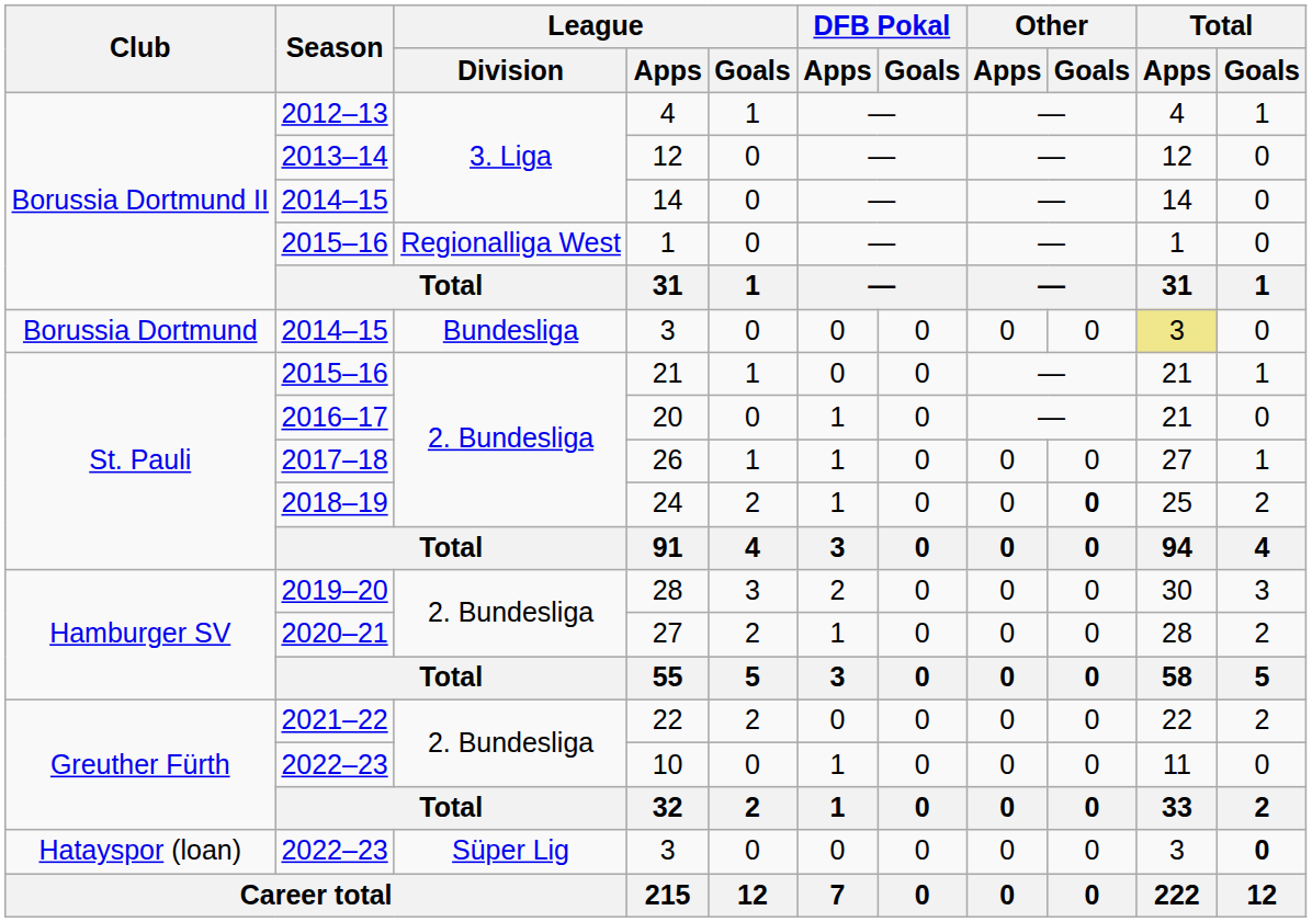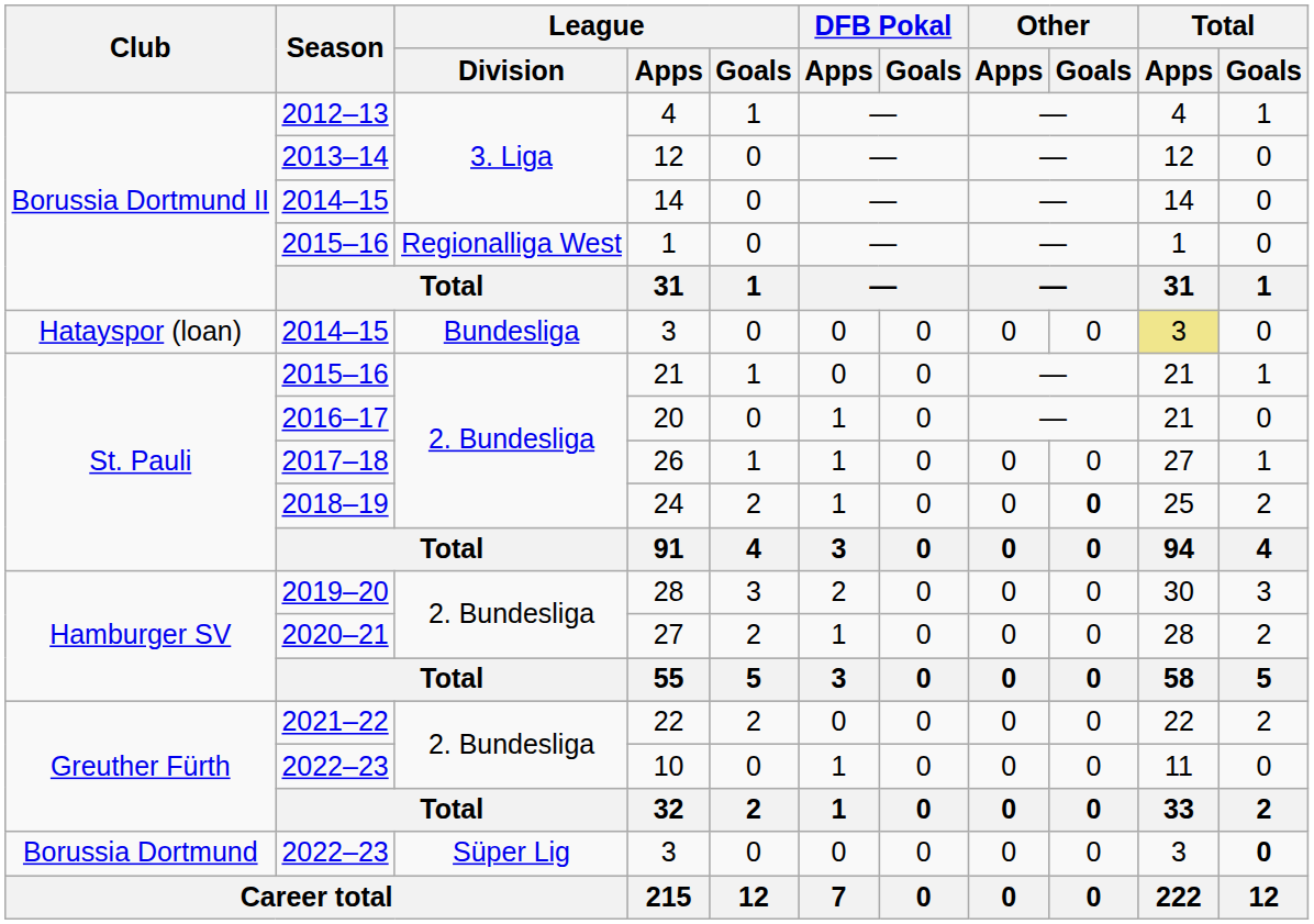 <table class="wikitable" style="text-align:center">
 <tr>
 <th rowspan="2">Club</th>
 <th rowspan="2">Season</th>
 <th colspan="3">League</th>
 <th colspan="2"><a href='#'>DFB Pokal</a></th>
 <th colspan="2">Other</th>
 <th colspan="2">Total</th>
 </tr>
 <tr>
 <th>Division</th>
 <th>Apps</th>
 <th>Goals</th>
 <th>Apps</th>
 <th>Goals</th>
 <th>Apps</th>
 <th>Goals</th>
 <th>Apps</th>
 <th>Goals</th>
 </tr>
 <tr>
 <td rowspan="5"><a href='#'>Borussia Dortmund II</a></td>
 <td><a href='#'>2012–13</a></td>
 <td rowspan="3"><a href='#'>3. Liga</a></td>
 <td>4</td>
 <td>1</td>
 <td colspan="2">—</td>
 <td colspan="2">—</td>
 <td>4</td>
 <td>1</td>
 </tr>
 <tr>
 <td><a href='#'>2013–14</a></td>
 <td>12</td>
 <td>0</td>
 <td colspan="2">—</td>
 <td colspan="2">—</td>
 <td>12</td>
 <td>0</td>
 </tr>
 <tr>
 <td><a href='#'>2014–15</a></td>
 <td>14</td>
 <td>0</td>
 <td colspan="2">—</td>
 <td colspan="2">—</td>
 <td>14</td>
 <td>0</td>
 </tr>
 <tr>
 <td><a href='#'>2015–16</a></td>
 <td><a href='#'>Regionalliga West</a></td>
 <td>1</td>
 <td>0</td>
 <td colspan="2">—</td>
 <td colspan="2">—</td>
 <td>1</td>
 <td>0</td>
 </tr>
 <tr>
 <th colspan="2">Total</th>
 <th>31</th>
 <th>1</th>
 <th colspan="2">—</th>
 <th colspan="2">—</th>
 <th>31</th>
 <th>1</th>
 </tr>
 <tr>
-<td><a href='#'>Borussia Dortmund</a></td>
+<td><a href='#'>Hatayspor</a> (loan)</td>
 <td><a href='#'>2014–15</a></td>
 <td><a href='#'>Bundesliga</a></td>
 <td>3</td>
 <td>0</td>
 <td>0</td>
 <td>0</td>
 <td>0</td>
 <td>0</td>
 <td style="background: khaki;">3</td>
 <td>0</td>
 </tr>
 <tr>
 <td rowspan="5"><a href='#'>St. Pauli</a></td>
 <td><a href='#'>2015–16</a></td>
 <td rowspan="4"><a href='#'>2. Bundesliga</a></td>
 <td>21</td>
 <td>1</td>
 <td>0</td>
 <td>0</td>
 <td colspan="2">—</td>
 <td>21</td>
 <td>1</td>
 </tr>
 <tr>
 <td><a href='#'>2016–17</a></td>
 <td>20</td>
 <td>0</td>
 <td>1</td>
 <td>0</td>
 <td colspan="2">—</td>
 <td>21</td>
 <td>0</td>
 </tr>
 <tr>
 <td><a href='#'>2017–18</a></td>
 <td>26</td>
 <td>1</td>
 <td>1</td>
 <td>0</td>
 <td>0</td>
 <td>0</td>
 <td>27</td>
 <td>1</td>
 </tr>
 <tr>
 <td><a href='#'>2018–19</a></td>
 <td>24</td>
 <td>2</td>
 <td>1</td>
 <td>0</td>
 <td>0</td>
 <td><strong>0</strong></td>
 <td>25</td>
 <td>2</td>
 </tr>
 <tr>
 <th colspan="2">Total</th>
 <th>91</th>
 <th>4</th>
 <th>3</th>
 <th>0</th>
 <th>0</th>
 <th>0</th>
 <th>94</th>
 <th>4</th>
 </tr>
 <tr>
 <td rowspan="3"><a href='#'>Hamburger SV</a></td>
 <td><a href='#'>2019–20</a></td>
 <td rowspan="2">2. Bundesliga</td>
 <td>28</td>
 <td>3</td>
 <td>2</td>
 <td>0</td>
 <td>0</td>
 <td>0</td>
 <td>30</td>
 <td>3</td>
 </tr>
 <tr>
 <td><a href='#'>2020–21</a></td>
 <td>27</td>
 <td>2</td>
 <td>1</td>
 <td>0</td>
 <td>0</td>
 <td>0</td>
 <td>28</td>
 <td>2</td>
 </tr>
 <tr>
 <th colspan="2">Total</th>
 <th>55</th>
 <th>5</th>
 <th>3</th>
 <th>0</th>
 <th>0</th>
 <th>0</th>
 <th>58</th>
 <th>5</th>
 </tr>
 <tr>
 <td rowspan="3"><a href='#'>Greuther Fürth</a></td>
 <td><a href='#'>2021–22</a></td>
 <td rowspan="2">2. Bundesliga</td>
 <td>22</td>
 <td>2</td>
 <td>0</td>
 <td>0</td>
 <td>0</td>
 <td>0</td>
 <td>22</td>
 <td>2</td>
 </tr>
 <tr>
 <td><a href='#'>2022–23</a></td>
 <td>10</td>
 <td>0</td>
 <td>1</td>
 <td>0</td>
 <td>0</td>
 <td>0</td>
 <td>11</td>
 <td>0</td>
 </tr>
 <tr>
 <th colspan="2">Total</th>
 <th>32</th>
 <th>2</th>
 <th>1</th>
 <th>0</th>
 <th>0</th>
 <th>0</th>
 <th>33</th>
 <th>2</th>
 </tr>
 <tr>
-<td><a href='#'>Hatayspor</a> (loan)</td>
+<td><a href='#'>Borussia Dortmund</a></td>
 <td><a href='#'>2022–23</a></td>
 <td><a href='#'>Süper Lig</a></td>
 <td>3</td>
 <td>0</td>
 <td>0</td>
 <td>0</td>
 <td>0</td>
 <td>0</td>
 <td>3</td>
 <td><strong>0</strong></td>
 </tr>
 <tr>
 <th colspan="3">Career total</th>
 <th>215</th>
 <th>12</th>
 <th>7</th>
 <th>0</th>
 <th>0</th>
 <th>0</th>
 <th>222</th>
 <th>12</th>
 </tr>
 </table>
